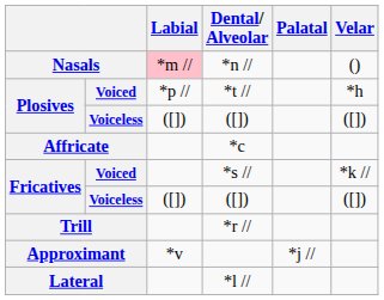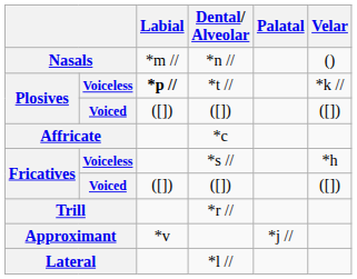 <table class="wikitable" style="text-align: center;">
 <tr>
 <th colspan="2"></th>
 <th><a href='#'>Labial</a></th>
 <th><a href='#'>Dental</a>/<br><a href='#'>Alveolar</a></th>
 <th><a href='#'>Palatal</a></th>
 <th><a href='#'>Velar</a></th>
 </tr>
 <tr>
 <th colspan="2"><a href='#'>Nasals</a></th>
-<td style="background: pink;">*m //</td>
+<td>*m //</td>
 <td>*n //</td>
 <td></td>
 <td>()</td>
 </tr>
 <tr>
 <th rowspan="2"><a href='#'>Plosives</a></th>
-<th><small><a href='#'>Voiced</a></small></th>
-<td>*p //</td>
+<th><small><a href='#'>Voiceless</a></small></th>
+<td><strong>*p //</strong></td>
 <td>*t //</td>
 <td></td>
-<td>*h </td>
+<td>*k //</td>
 </tr>
 <tr>
-<th><small><a href='#'>Voiceless</a></small></th>
+<th><small><a href='#'>Voiced</a></small></th>
 <td>([])</td>
 <td>([])</td>
 <td></td>
 <td>([])</td>
 </tr>
 <tr>
 <th colspan="2"><a href='#'>Affricate</a></th>
 <td></td>
 <td>*c </td>
 <td></td>
 <td></td>
 </tr>
 <tr>
 <th rowspan="2"><a href='#'>Fricatives</a></th>
-<th><small><a href='#'>Voiced</a></small></th>
+<th><small><a href='#'>Voiceless</a></small></th>
 <td></td>
 <td>*s //</td>
 <td></td>
-<td>*k //</td>
+<td>*h </td>
 </tr>
 <tr>
-<th><small><a href='#'>Voiceless</a></small></th>
+<th><small><a href='#'>Voiced</a></small></th>
 <td>([])</td>
 <td>([])</td>
 <td></td>
 <td>([])</td>
 </tr>
 <tr>
 <th colspan="2"><a href='#'>Trill</a></th>
 <td></td>
 <td>*r //</td>
 <td></td>
 <td></td>
 </tr>
 <tr>
 <th colspan="2"><a href='#'>Approximant</a></th>
 <td>*v </td>
 <td></td>
 <td>*j //</td>
 <td></td>
 </tr>
 <tr>
 <th colspan="2"><a href='#'>Lateral</a></th>
 <td></td>
 <td>*l //</td>
 <td></td>
 <td></td>
 </tr>
 </table>
